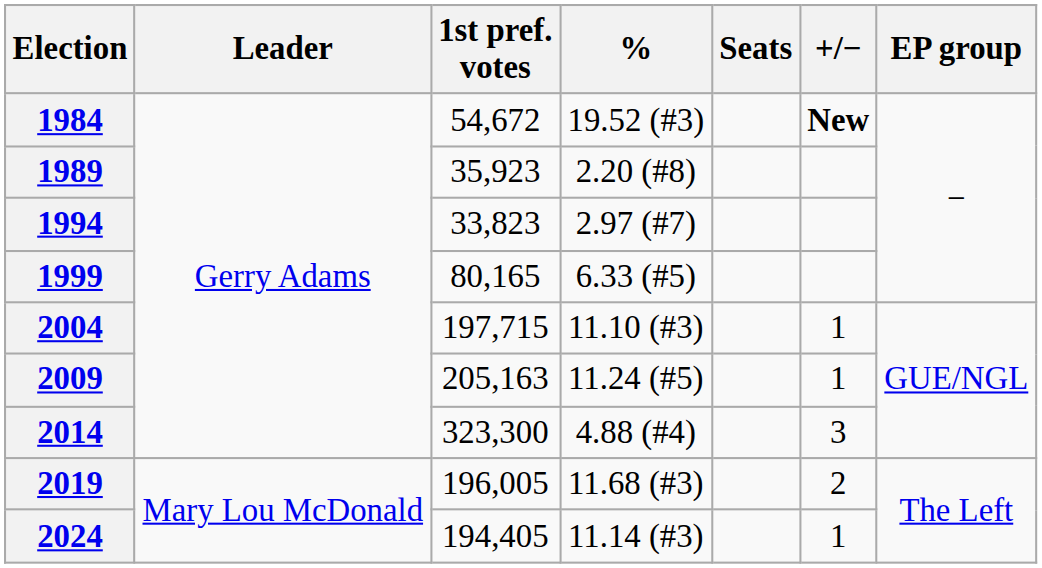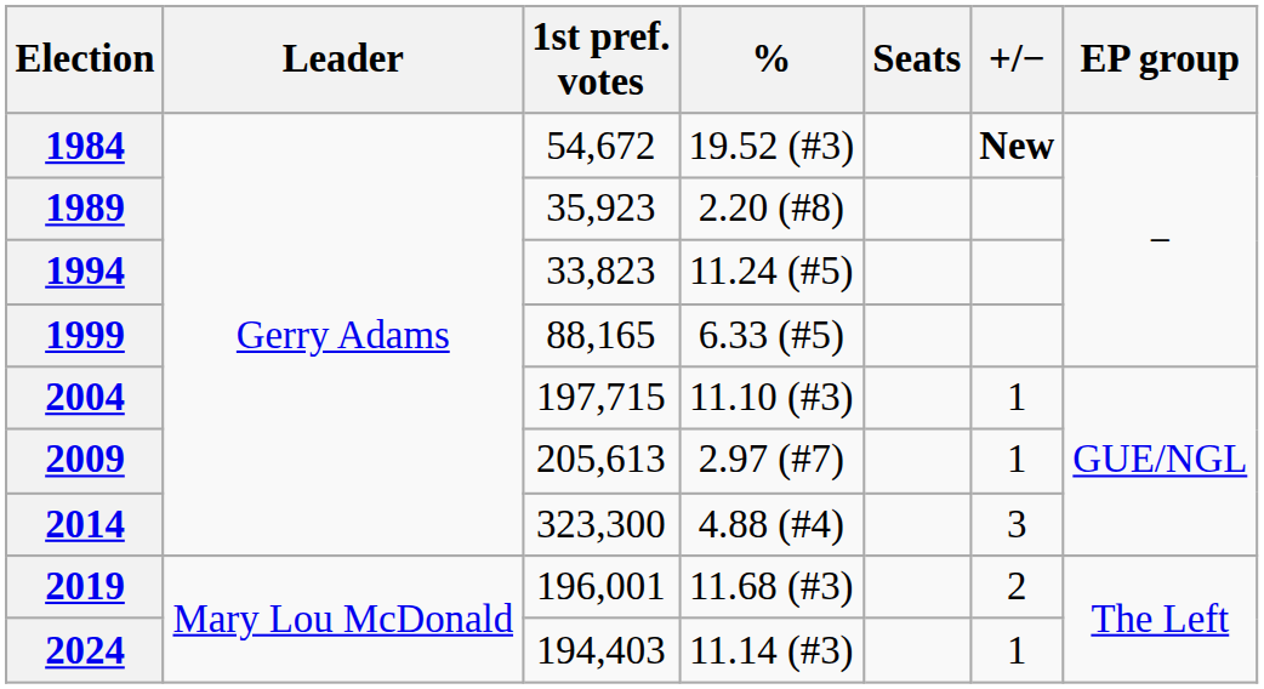 <table class="wikitable" style=text-align:center; font-size:97%;">
 <tr>
 <th>Election</th>
 <th>Leader</th>
 <th>1st pref. <br>votes</th>
 <th>%</th>
 <th>Seats</th>
 <th>+/−</th>
 <th>EP group</th>
 </tr>
 <tr>
 <th><a href='#'>1984</a></th>
 <td rowspan=7><a href='#'>Gerry Adams</a></td>
 <td>54,672</td>
 <td>19.52 (#3)</td>
 <td></td>
 <td><strong>New</strong></td>
 <td rowspan="4">−</td>
 </tr>
 <tr>
 <th><a href='#'>1989</a></th>
 <td>35,923</td>
 <td>2.20 (#8)</td>
 <td></td>
 <td></td>
 </tr>
 <tr>
 <th><a href='#'>1994</a></th>
 <td>33,823</td>
-<td>2.97 (#7)</td>
+<td>11.24 (#5)</td>
 <td></td>
 <td></td>
 </tr>
 <tr>
 <th><a href='#'>1999</a></th>
-<td>80,165</td>
+<td>88,165</td>
 <td>6.33 (#5)</td>
 <td></td>
 <td></td>
 </tr>
 <tr>
 <th><a href='#'>2004</a></th>
 <td>197,715</td>
 <td>11.10 (#3)</td>
 <td></td>
 <td> 1</td>
 <td rowspan="3"><a href='#'>GUE/NGL</a></td>
 </tr>
 <tr>
 <th><a href='#'>2009</a></th>
-<td>205,163</td>
-<td>11.24 (#5)</td>
+<td>205,613</td>
+<td>2.97 (#7)</td>
 <td></td>
 <td> 1</td>
 </tr>
 <tr>
 <th><a href='#'>2014</a></th>
 <td>323,300</td>
 <td>4.88 (#4)</td>
 <td></td>
 <td> 3</td>
 </tr>
 <tr>
 <th><a href='#'>2019</a></th>
 <td rowspan="2"><a href='#'>Mary Lou McDonald</a></td>
-<td>196,005</td>
+<td>196,001</td>
 <td>11.68 (#3)</td>
 <td></td>
 <td> 2</td>
 <td rowspan="2"><a href='#'>The Left</a></td>
 </tr>
 <tr>
 <th><a href='#'>2024</a></th>
-<td>194,405</td>
+<td>194,403</td>
 <td>11.14 (#3)</td>
 <td></td>
 <td> 1</td>
 </tr>
 </table>
